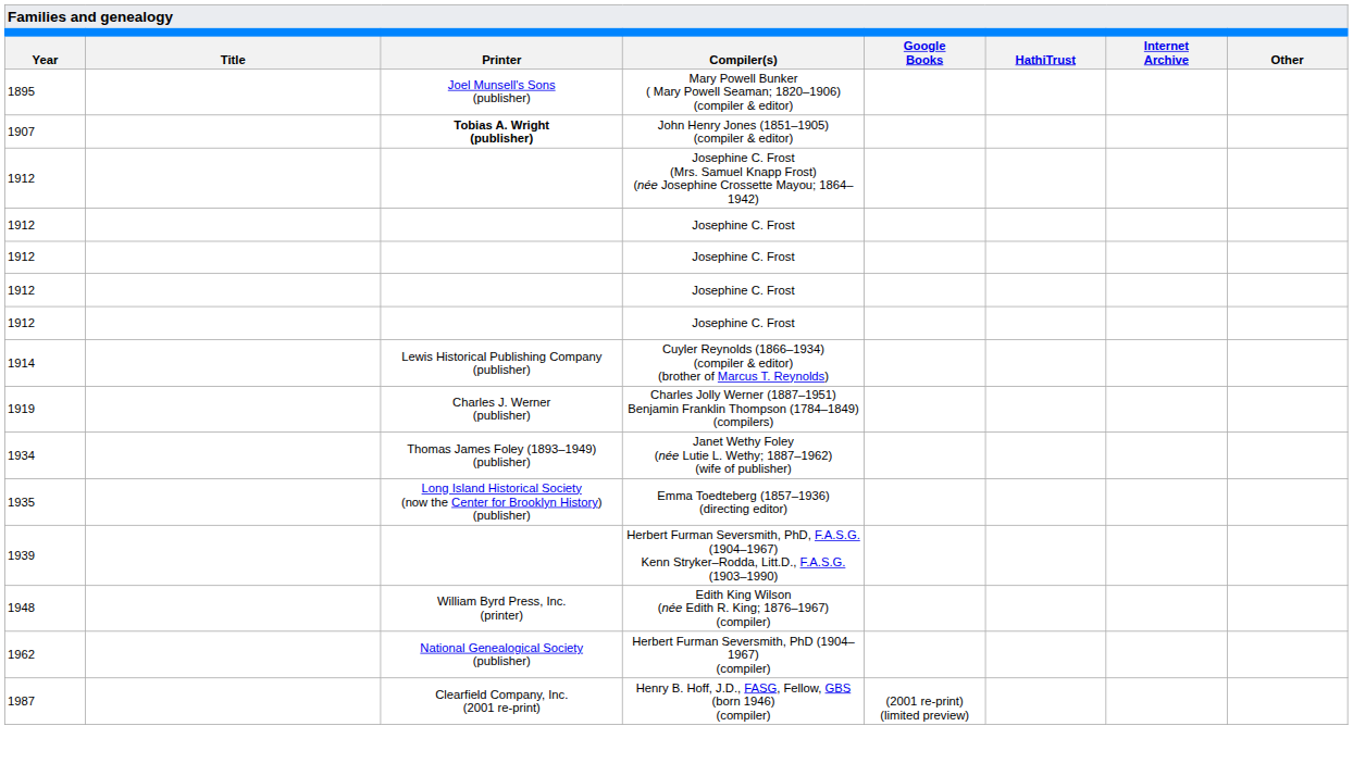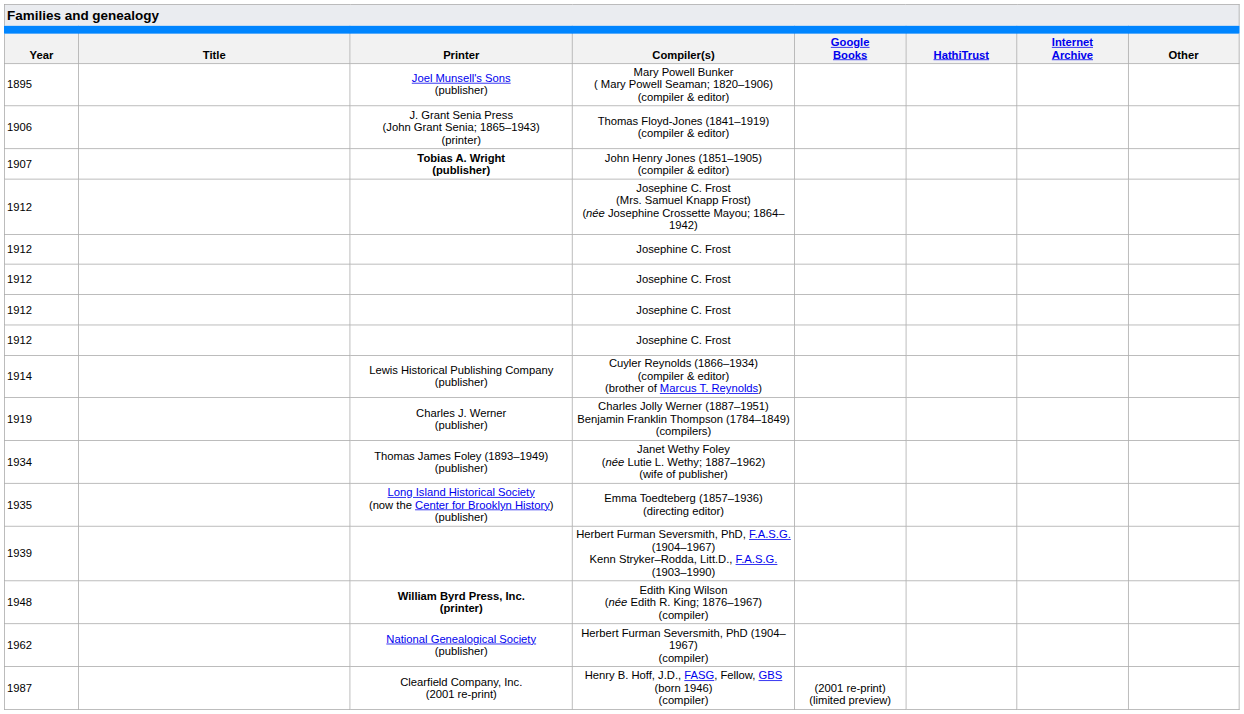 <table class="wikitable collapsible sortable static-row-numbers" cellpadding="1" style="color: black; background-color: #FFFFFF; font-size: 90%; width:100%">
 <tr class="static-row-header" style="text-align:center;vertical-align:bottom;">
 <th style="text-align:left; background:#eaecf0; border-style: solid; border-width: 0px 0px 0px 0px;" colspan=8><big><strong>Families and genealogy</strong></big></th>
 </tr>
 <tr class="static-row-header" style="text-align:center;vertical-align:bottom;border-style: solid; border-color: #0085ff; border-width: 10px 0px 0px 0px;">
 <th>Year</th>
 <th>Title</th>
 <th>Printer</th>
 <th>Compiler(s)</th>
 <th><a href='#'>Google<br>Books</a></th>
 <th><a href='#'>HathiTrust</a></th>
 <th><a href='#'>Internet<br>Archive</a></th>
 <th>Other</th>
 </tr>
 <tr>
 <td width="6%;" data-sort-value="1895">1895</td>
 <td width="22%" data-sort-value="long island genealogies 1895"></td>
 <td style="text-align:center" width="18%" data-sort-value="munsell 1895"><a href='#'>Joel Munsell's Sons</a><br>(publisher)</td>
 <td style="text-align:center" width="18%" data-sort-value="bunker 1895">Mary Powell Bunker<br>( Mary Powell Seaman; 1820–1906)<br>(compiler & editor)</td>
 <td style="text-align:center" width="9%" data-sort-value="harvard 1895"></td>
 <td style="text-align:center" width="9%" data-sort-value="cornell 1895"></td>
 <td style="text-align:center" width="9%" data-sort-value="marygrove 1895"></td>
 <td style="text-align:center" width="9%"><br></td>
+</tr>
+<tr>
+<td width="6%;" data-sort-value="1906">1906</td>
+<td width="22%" data-sort-value="thomas jones 1906"></td>
+<td style="text-align:center" width="18%" data-sort-value="senia 1906">J. Grant Senia Press<br>(John Grant Senia; 1865–1943)<br>(printer)</td>
+<td style="text-align:center" width="18%" data-sort-value="floyd-jones 1906">Thomas Floyd-Jones (1841–1919)<br>(compiler & editor)</td>
+<td style="text-align:center" width="9%"></td>
+<td style="text-align:center" width="9%" data-sort-value="library of congress 1906"></td>
+<td style="text-align:center" width="9%" data-sort-value="library of congress 1906"></td>
+<td style="text-align:center" width="9%"><br><br></td>
 </tr>
 <tr>
 <td width="6%;" data-sort-value="1907">1907</td>
 <td width="22%" data-sort-value="jones family 1907"></td>
 <td style="text-align:center" width="18%" data-sort-value="wright 1907"><strong>Tobias A. Wright<br>(publisher)</strong></td>
 <td style="text-align:center" width="18%" data-sort-value="jones john henry 1907">John Henry Jones (1851–1905)<br>(compiler & editor)</td>
 <td style="text-align:center" width="9%"></td>
 <td style="text-align:center" width="9%" data-sort-value="library of congress 1907"></td>
 <td style="text-align:center" width="9%" data-sort-value="library of congress 1907"></td>
 <td style="text-align:center" width="9%"><br></td>
 </tr>
 <tr>
 <td width="6%;" data-sort-value="1912">1912</td>
 <td width="22%" data-sort-value="long island cemetery inscriptions 1912"></td>
 <td style="text-align:center" width="18%"></td>
 <td style="text-align:center" width="18%" data-sort-value="frost josephine 1912">Josephine C. Frost<br>(Mrs. Samuel Knapp Frost)<br>(<em>née</em> Josephine Crossette Mayou; 1864–1942)</td>
 <td style="text-align:center" width="9%"></td>
 <td style="text-align:center" width="9%"></td>
 <td style="text-align:center" width="9%"></td>
 <td style="text-align:center" width="9%"><br><br></td>
 </tr>
 <tr>
 <td width="6%;" data-sort-value="1912">1912</td>
 <td width="22%" data-sort-value="long island cemetery inscriptions 1912"></td>
 <td style="text-align:center" width="18%"></td>
 <td style="text-align:center" width="18%" data-sort-value="frost josephine 1912">Josephine C. Frost</td>
 <td style="text-align:center" width="9%"></td>
 <td style="text-align:center" width="9%"></td>
 <td style="text-align:center" width="9%"></td>
 <td style="text-align:center" width="9%"><br><br></td>
 </tr>
 <tr>
 <td width="6%;" data-sort-value="1912">1912</td>
 <td width="22%" data-sort-value="long island cemetery inscriptions 1912"></td>
 <td style="text-align:center" width="18%"></td>
 <td style="text-align:center" width="18%" data-sort-value="frost josephine 1912">Josephine C. Frost</td>
 <td style="text-align:center" width="9%"></td>
 <td style="text-align:center" width="9%"></td>
 <td style="text-align:center" width="9%"></td>
 <td style="text-align:center" width="9%"><br><br></td>
 </tr>
 <tr>
 <td width="6%;" data-sort-value="1912">1912</td>
 <td width="22%" data-sort-value="long island cemetery inscriptions 1912"></td>
 <td style="text-align:center" width="18%"></td>
 <td style="text-align:center" width="18%" data-sort-value="frost josephine 1912">Josephine C. Frost</td>
 <td style="text-align:center" width="9%"></td>
 <td style="text-align:center" width="9%"></td>
 <td style="text-align:center" width="9%"></td>
 <td style="text-align:center" width="9%"><br><br></td>
 </tr>
 <tr>
 <td width="6%;" data-sort-value="1912">1912</td>
 <td width="22%" data-sort-value="long island cemetery inscriptions 1912"></td>
 <td style="text-align:center" width="18%"></td>
 <td style="text-align:center" width="18%" data-sort-value="frost josephine 1912">Josephine C. Frost</td>
 <td style="text-align:center" width="9%"></td>
 <td style="text-align:center" width="9%"></td>
 <td style="text-align:center" width="9%"></td>
 <td style="text-align:center" width="9%"><br><br></td>
 </tr>
 <tr>
 <td width="6%;" data-sort-value="1914">1914</td>
 <td width="22%" data-sort-value="genealogical and family history 1914"></td>
 <td style="text-align:center" width="18%" data-sort-value="lewis 1914">Lewis Historical Publishing Company<br>(publisher)</td>
 <td style="text-align:center" width="18%" data-sort-value="reynolds 1914">Cuyler Reynolds (1866–1934)<br>(compiler & editor)<br>(brother of <a href='#'>Marcus T. Reynolds</a>)</td>
 <td style="text-align:center" width="9%" data-sort-value="harvard 1914"></td>
 <td style="text-align:center" width="9%"></td>
 <td style="text-align:center" width="9%" data-sort-value="library of congress 1914"></td>
 <td style="text-align:center" width="9%"></td>
 </tr>
 <tr>
 <td width="6%;" data-sort-value="1919">1919</td>
 <td width="22%" data-sort-value="genealogies of long island families 1919"></td>
 <td style="text-align:center" width="18%" data-sort-value="werner 1919">Charles J. Werner<br>(publisher)</td>
 <td style="text-align:center" width="18%" data-sort-value="werner 1919">Charles Jolly Werner (1887–1951)<br> Benjamin Franklin Thompson (1784–1849)<br>(compilers)</td>
 <td style="text-align:center" width="9%" data-sort-value="wisconsin 1919"></td>
 <td style="text-align:center" width="9%" data-sort-value="wisconsin 1919"><br><br></td>
 <td style="text-align:center" width="9%" data-sort-value="library of congress 1919"><br><br></td>
 <td style="text-align:center" width="9%"></td>
 </tr>
 <tr>
 <td width="6%;" data-sort-value="1934">1934</td>
 <td width="22%" data-sort-value="early settlers of new york state 1934"></td>
 <td style="text-align:center" width="18%" data-sort-value="foley thomas 1934">Thomas James Foley (1893–1949)<br>(publisher)</td>
 <td style="text-align:center" width="18%" data-sort-value="foley janet 1934">Janet Wethy Foley<br>(<em>née</em> Lutie L. Wethy; 1887–1962)<br>(wife of publisher)</td>
 <td style="text-align:center" width="9%"  data-sort-value="heritage books 1934"><br></td>
 <td style="text-align:center" width="9%"></td>
 <td style="text-align:center" width="9%" data-sort-value="allen county 1934"></td>
 <td style="text-align:center" width="9%"></td>
 </tr>
 <tr>
 <td width="6%;" data-sort-value="1935">1935</td>
 <td width="22%" data-sort-value="catalog of american genealogies 1935"></td>
 <td style="text-align:center" width="18%" data-sort-value="long island historical society 1935"><a href='#'>Long Island Historical Society</a><br>(now the <a href='#'>Center for Brooklyn History</a>)<br>(publisher)</td>
 <td style="text-align:center" width="18%" data-sort-value="toedteberg 1935">Emma Toedteberg (1857–1936)<br>(directing editor)</td>
 <td style="text-align:center" width="9%"></td>
 <td style="text-align:center" width="9%" data-sort-value="michigan 1935"></td>
 <td style="text-align:center" width="9%"></td>
 <td style="text-align:center" width="9%"><br></td>
 </tr>
 <tr>
 <td width="6%;" data-sort-value="1939">1939</td>
 <td width="22%" data-sort-value="colonial families of long island 1939"></td>
 <td style="text-align:center" width="18%"></td>
 <td style="text-align:center" width="18%" data-sort-value="seversmith herbert 1939">Herbert Furman Seversmith, PhD, <a href='#'>F.A.S.G.</a> (1904–1967)<br>Kenn Stryker–Rodda, Litt.D., <a href='#'>F.A.S.G.</a> (1903–1990)</td>
 <td style="text-align:center" width="9%"  data-sort-value="heritage books 1934"></td>
 <td style="text-align:center" width="9%"></td>
 <td style="text-align:center" width="9%" data-sort-value="boston public library 1939"></td>
 <td style="text-align:center" width="9%"></td>
 </tr>
 <tr>
 <td width="6%;" data-sort-value="1948">1948</td>
 <td width="22%" data-sort-value="annals of newton 1948"></td>
-<td style="text-align:center" width="18%" data-sort-value="fanshaw 1948">William Byrd Press, Inc.<br>(printer)</td>
+<td style="text-align:center" width="18%" data-sort-value="fanshaw 1948"><strong>William Byrd Press, Inc.<br>(printer)</strong></td>
 <td style="text-align:center" width="18%" data-sort-value="wilson 1948">Edith King Wilson<br>(<em>née</em> Edith R. King; 1876–1967)<br>(compiler)</td>
 <td style="text-align:center" width="9%"></td>
 <td style="text-align:center" width="9%" data-sort-value="wisconsin 1948"></td>
 <td style="text-align:center" width="9%" data-sort-value="boston public 1948"></td>
 <td style="text-align:center" width="9%"></td>
 </tr>
 <tr>
 <td width="6%;" data-sort-value="1962">1962</td>
 <td width="22%" data-sort-value="long island genealogical 1962"></td>
 <td style="text-align:center" width="18%" data-sort-value="national genealogical society 1962"><a href='#'>National Genealogical Society</a><br>(publisher)</td>
 <td style="text-align:center" width="18%" data-sort-value="seversmith 1962">Herbert Furman Seversmith, PhD (1904–1967)<br>(compiler)</td>
 <td style="text-align:center" width="9%"></td>
 <td style="text-align:center" width="9%"></td>
 <td style="text-align:center" width="9%" data-sort-value="allen county 1962"></td>
 <td style="text-align:center" width="9%"></td>
 </tr>
 <tr>
 <td width="6%;" data-sort-value="1987">1987</td>
 <td width="22%" data-sort-value="long island genealogical 1987"></td>
 <td style="text-align:center" width="18%" data-sort-value="national genealogical society 1987">Clearfield Company, Inc.<br>(2001 re-print)</td>
 <td style="text-align:center" width="18%" data-sort-value="hoff 1987">Henry B. Hoff, J.D., <a href='#'>FASG</a>, Fellow, <a href='#'>GBS</a> (born 1946)<br>(compiler)</td>
 <td style="text-align:center" width="9%" width="18%" data-sort-value="google books 1987"><br>(2001 re-print)<br>(limited preview)</td>
 <td style="text-align:center" width="9%"></td>
 <td style="text-align:center" width="9%"></td>
 <td style="text-align:center" width="9%"></td>
 </tr>
 </table>
